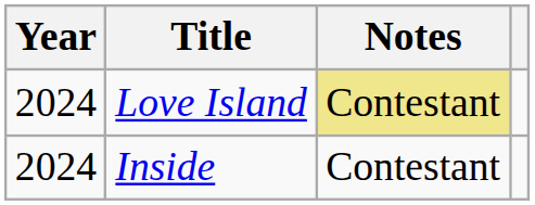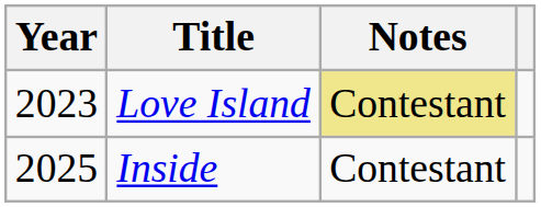 <table class="wikitable">
 <tr>
 <th>Year</th>
 <th>Title</th>
 <th>Notes</th>
 <th></th>
 </tr>
 <tr>
-<td>2024</td>
+<td>2023</td>
 <td><em><a href='#'>Love Island</a></em></td>
 <td style="background: khaki;">Contestant</td>
 <td align="center"></td>
 </tr>
 <tr>
-<td>2024</td>
+<td>2025</td>
 <td><em><a href='#'>Inside</a></em></td>
 <td>Contestant</td>
 <td align="center"></td>
 </tr>
 </table>
